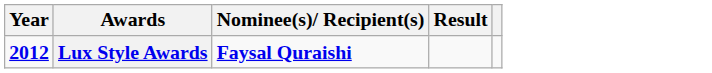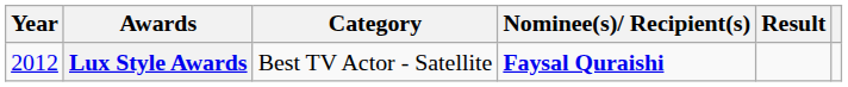 <table class="wikitable plainrowheaders">
 <tr>
 <th>Year</th>
 <th>Awards</th>
+<th>Category</th>
 <th>Nominee(s)/ Recipient(s)</th>
 <th>Result</th>
 <th></th>
 </tr>
 <tr>
-<td><strong><a href='#'>2012</a></strong></td>
+<td><a href='#'>2012</a></td>
 <th scope="row"><a href='#'>Lux Style Awards</a></th>
+<td>Best TV Actor - Satellite</td>
 <td><strong><a href='#'>Faysal Quraishi</a></strong></td>
 <td></td>
 <td></td>
 </tr>
 </table>
